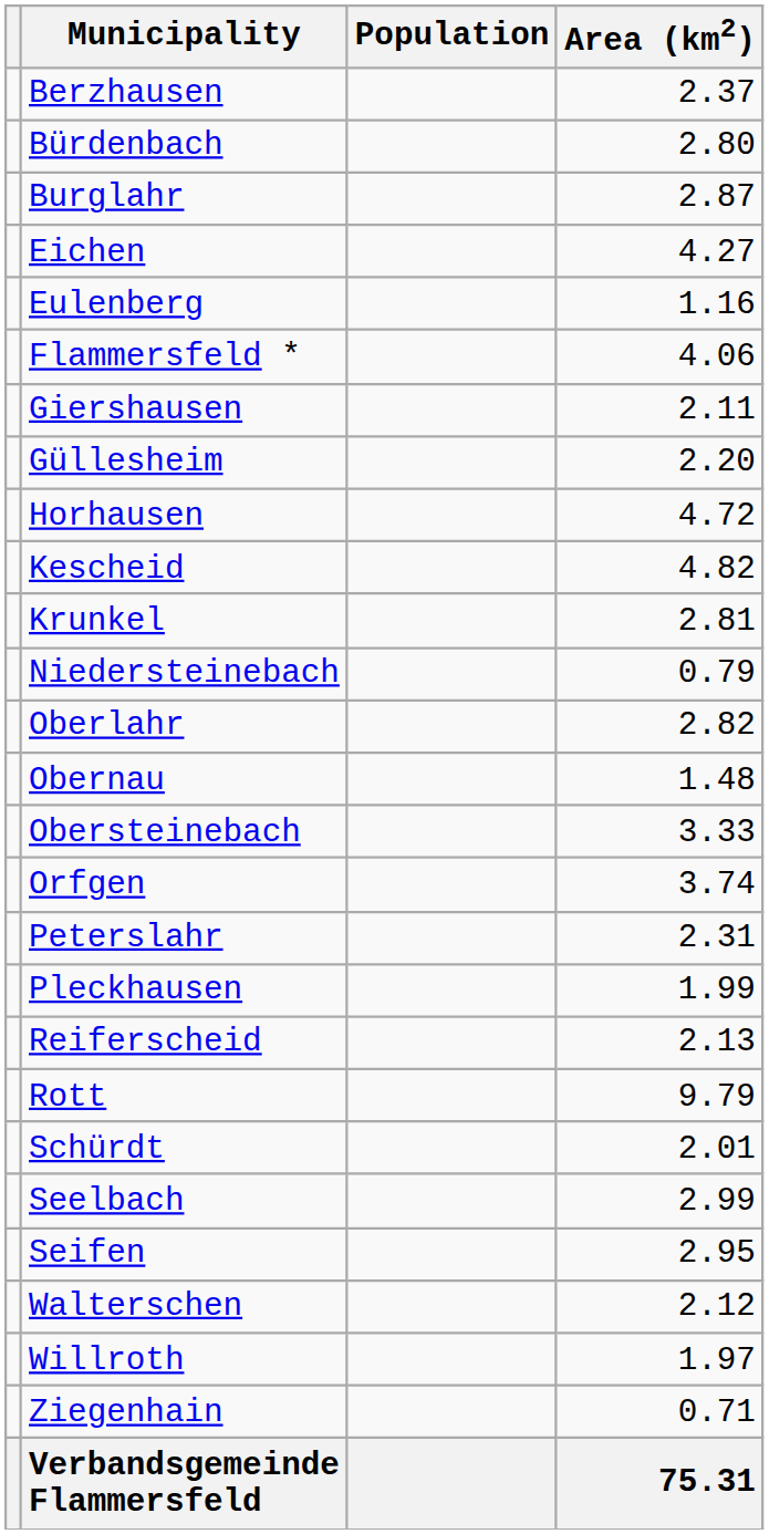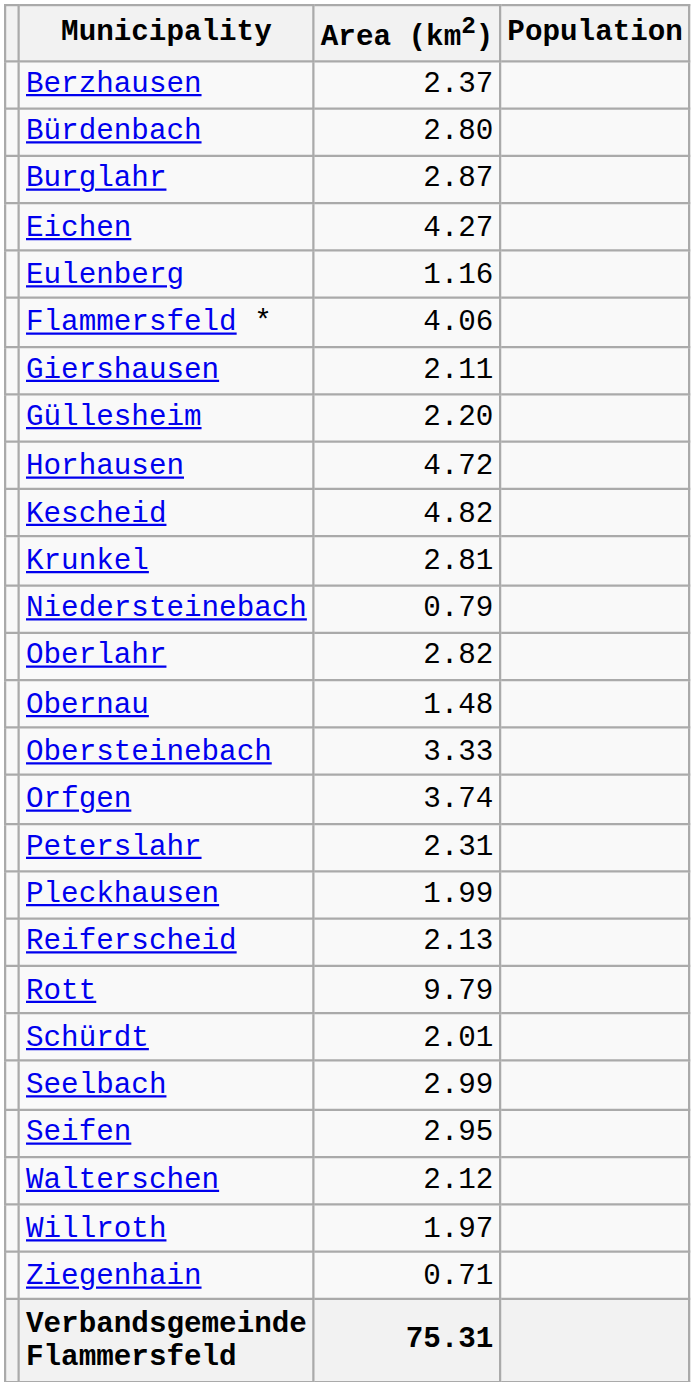 <table class="wikitable sortable" style="text-align:right;">
 <tr>
 <th class="unsortable"></th>
 <th>Municipality</th>
+<th>Area (km<sup>2</sup>)</th>
 <th>Population</th>
-<th>Area (km<sup>2</sup>)</th>
 </tr>
 <tr>
 <td></td>
 <td style="text-align:left;"><a href='#'>Berzhausen</a></td>
+<td>2.37</td>
 <td></td>
-<td>2.37</td>
 </tr>
 <tr>
 <td></td>
 <td style="text-align:left;"><a href='#'>Bürdenbach</a></td>
+<td>2.80</td>
 <td></td>
-<td>2.80</td>
 </tr>
 <tr>
 <td></td>
 <td style="text-align:left;"><a href='#'>Burglahr</a></td>
+<td>2.87</td>
 <td></td>
-<td>2.87</td>
 </tr>
 <tr>
 <td></td>
 <td style="text-align:left;"><a href='#'>Eichen</a></td>
+<td>4.27</td>
 <td></td>
-<td>4.27</td>
 </tr>
 <tr>
 <td></td>
 <td style="text-align:left;"><a href='#'>Eulenberg</a></td>
+<td>1.16</td>
 <td></td>
-<td>1.16</td>
 </tr>
 <tr>
 <td></td>
 <td style="text-align:left;"><a href='#'>Flammersfeld</a> *</td>
+<td>4.06</td>
 <td></td>
-<td>4.06</td>
 </tr>
 <tr>
 <td></td>
 <td style="text-align:left;"><a href='#'>Giershausen</a></td>
+<td>2.11</td>
 <td></td>
-<td>2.11</td>
 </tr>
 <tr>
 <td></td>
 <td style="text-align:left;"><a href='#'>Güllesheim</a></td>
+<td>2.20</td>
 <td></td>
-<td>2.20</td>
 </tr>
 <tr>
 <td></td>
 <td style="text-align:left;"><a href='#'>Horhausen</a></td>
+<td>4.72</td>
 <td></td>
-<td>4.72</td>
 </tr>
 <tr>
 <td></td>
 <td style="text-align:left;"><a href='#'>Kescheid</a></td>
+<td>4.82</td>
 <td></td>
-<td>4.82</td>
 </tr>
 <tr>
 <td></td>
 <td style="text-align:left;"><a href='#'>Krunkel</a></td>
+<td>2.81</td>
 <td></td>
-<td>2.81</td>
 </tr>
 <tr>
 <td></td>
 <td style="text-align:left;"><a href='#'>Niedersteinebach</a></td>
+<td>0.79</td>
 <td></td>
-<td>0.79</td>
 </tr>
 <tr>
 <td></td>
 <td style="text-align:left;"><a href='#'>Oberlahr</a></td>
+<td>2.82</td>
 <td></td>
-<td>2.82</td>
 </tr>
 <tr>
 <td></td>
 <td style="text-align:left;"><a href='#'>Obernau</a></td>
+<td>1.48</td>
 <td></td>
-<td>1.48</td>
 </tr>
 <tr>
 <td></td>
 <td style="text-align:left;"><a href='#'>Obersteinebach</a></td>
+<td>3.33</td>
 <td></td>
-<td>3.33</td>
 </tr>
 <tr>
 <td></td>
 <td style="text-align:left;"><a href='#'>Orfgen</a></td>
+<td>3.74</td>
 <td></td>
-<td>3.74</td>
 </tr>
 <tr>
 <td></td>
 <td style="text-align:left;"><a href='#'>Peterslahr</a></td>
+<td>2.31</td>
 <td></td>
-<td>2.31</td>
 </tr>
 <tr>
 <td></td>
 <td style="text-align:left;"><a href='#'>Pleckhausen</a></td>
+<td>1.99</td>
 <td></td>
-<td>1.99</td>
 </tr>
 <tr>
 <td></td>
 <td style="text-align:left;"><a href='#'>Reiferscheid</a></td>
+<td>2.13</td>
 <td></td>
-<td>2.13</td>
 </tr>
 <tr>
 <td></td>
 <td style="text-align:left;"><a href='#'>Rott</a></td>
+<td>9.79</td>
 <td></td>
-<td>9.79</td>
 </tr>
 <tr>
 <td></td>
 <td style="text-align:left;"><a href='#'>Schürdt</a></td>
+<td>2.01</td>
 <td></td>
-<td>2.01</td>
 </tr>
 <tr>
 <td></td>
 <td style="text-align:left;"><a href='#'>Seelbach</a></td>
+<td>2.99</td>
 <td></td>
-<td>2.99</td>
 </tr>
 <tr>
 <td></td>
 <td style="text-align:left;"><a href='#'>Seifen</a></td>
+<td>2.95</td>
 <td></td>
-<td>2.95</td>
 </tr>
 <tr>
 <td></td>
 <td style="text-align:left;"><a href='#'>Walterschen</a></td>
+<td>2.12</td>
 <td></td>
-<td>2.12</td>
 </tr>
 <tr>
 <td></td>
 <td style="text-align:left;"><a href='#'>Willroth</a></td>
+<td>1.97</td>
 <td></td>
-<td>1.97</td>
 </tr>
 <tr>
 <td></td>
 <td style="text-align:left;"><a href='#'>Ziegenhain</a></td>
+<td>0.71</td>
 <td></td>
-<td>0.71</td>
 </tr>
 <tr>
 <th></th>
 <th style="text-align:left;"><strong>Verbandsgemeinde<br>Flammersfeld</strong></th>
+<th style="text-align:right;"><strong>75.31</strong></th>
 <th style="text-align:right;"><strong></strong></th>
-<th style="text-align:right;"><strong>75.31</strong></th>
 </tr>
 </table>
